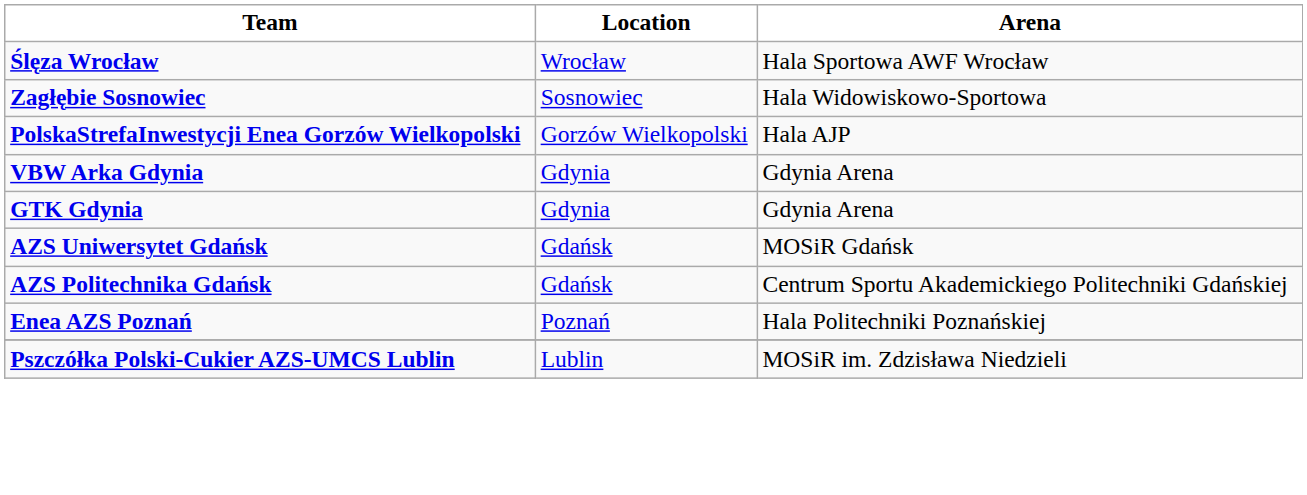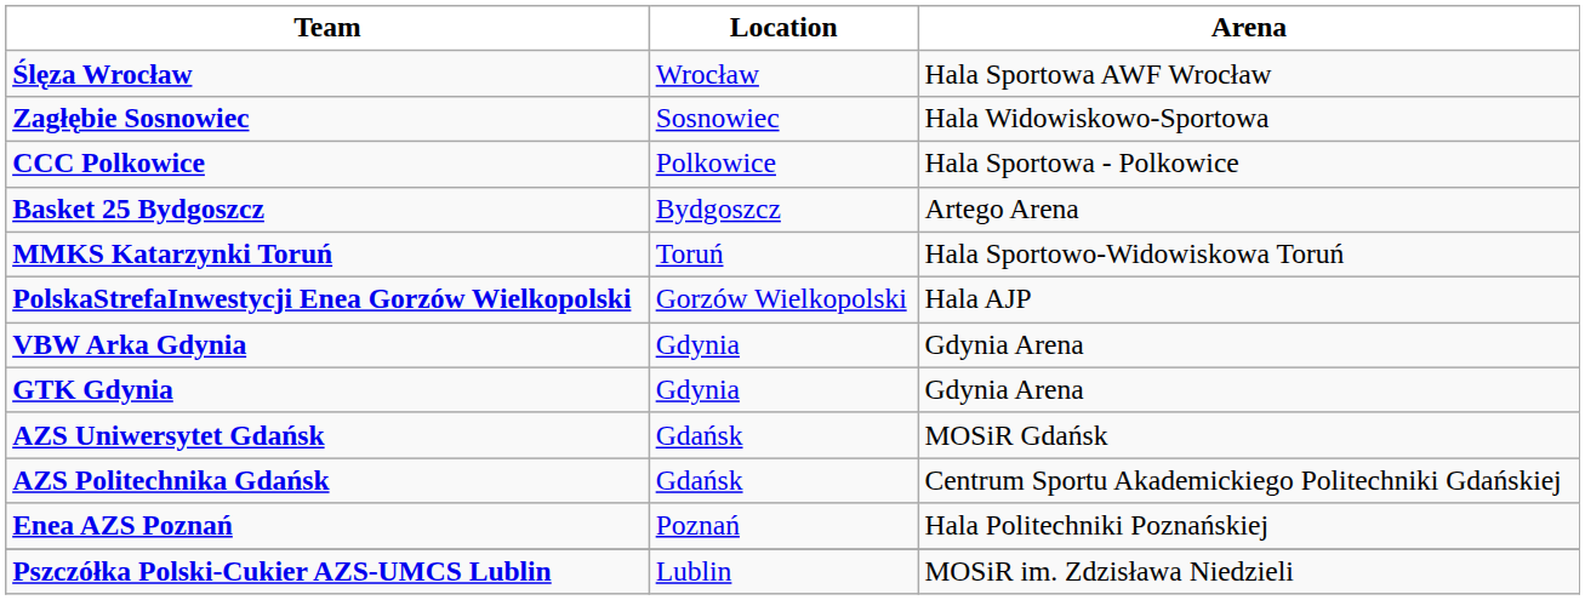 <table class="wikitable" style="width:100%; text-align:left">
 <tr>
 <th style="background:white">Team</th>
 <th style="background:white">Location</th>
 <th style="background:white">Arena</th>
 </tr>
 <tr>
 <td><strong><a href='#'>Ślęza Wrocław</a></strong></td>
 <td><a href='#'>Wrocław</a></td>
 <td>Hala Sportowa AWF Wrocław</td>
 </tr>
 <tr>
 <td><strong><a href='#'>Zagłębie Sosnowiec</a></strong></td>
 <td><a href='#'>Sosnowiec</a></td>
 <td>Hala Widowiskowo-Sportowa</td>
+</tr>
+<tr>
+<td><strong><a href='#'>CCC Polkowice</a></strong></td>
+<td><a href='#'>Polkowice</a></td>
+<td>Hala Sportowa - Polkowice</td>
+</tr>
+<tr>
+<td><strong><a href='#'>Basket 25 Bydgoszcz</a></strong></td>
+<td><a href='#'>Bydgoszcz</a></td>
+<td>Artego Arena</td>
+</tr>
+<tr>
+<td><strong><a href='#'>MMKS Katarzynki Toruń</a></strong></td>
+<td><a href='#'>Toruń</a></td>
+<td>Hala Sportowo-Widowiskowa Toruń</td>
 </tr>
 <tr>
 <td><strong><a href='#'>PolskaStrefaInwestycji Enea Gorzów Wielkopolski</a></strong></td>
 <td><a href='#'>Gorzów Wielkopolski</a></td>
 <td>Hala AJP</td>
 </tr>
 <tr>
 <td><strong><a href='#'>VBW Arka Gdynia</a></strong></td>
 <td><a href='#'>Gdynia</a></td>
 <td>Gdynia Arena</td>
 </tr>
 <tr>
 <td><strong><a href='#'>GTK Gdynia</a></strong></td>
 <td><a href='#'>Gdynia</a></td>
 <td>Gdynia Arena</td>
 </tr>
 <tr>
 <td><strong><a href='#'>AZS Uniwersytet Gdańsk</a></strong></td>
 <td><a href='#'>Gdańsk</a></td>
 <td>MOSiR Gdańsk</td>
 </tr>
 <tr>
 <td><strong><a href='#'>AZS Politechnika Gdańsk</a></strong></td>
 <td><a href='#'>Gdańsk</a></td>
 <td>Centrum Sportu Akademickiego Politechniki Gdańskiej</td>
 </tr>
 <tr>
 <td><strong><a href='#'>Enea AZS Poznań</a></strong></td>
 <td><a href='#'>Poznań</a></td>
 <td>Hala Politechniki Poznańskiej</td>
 </tr>
 <tr>
 </tr>
 <tr>
 <td><strong><a href='#'>Pszczółka Polski-Cukier AZS-UMCS Lublin</a></strong></td>
 <td><a href='#'>Lublin</a></td>
 <td>MOSiR im. Zdzisława Niedzieli</td>
 </tr>
 </table>
